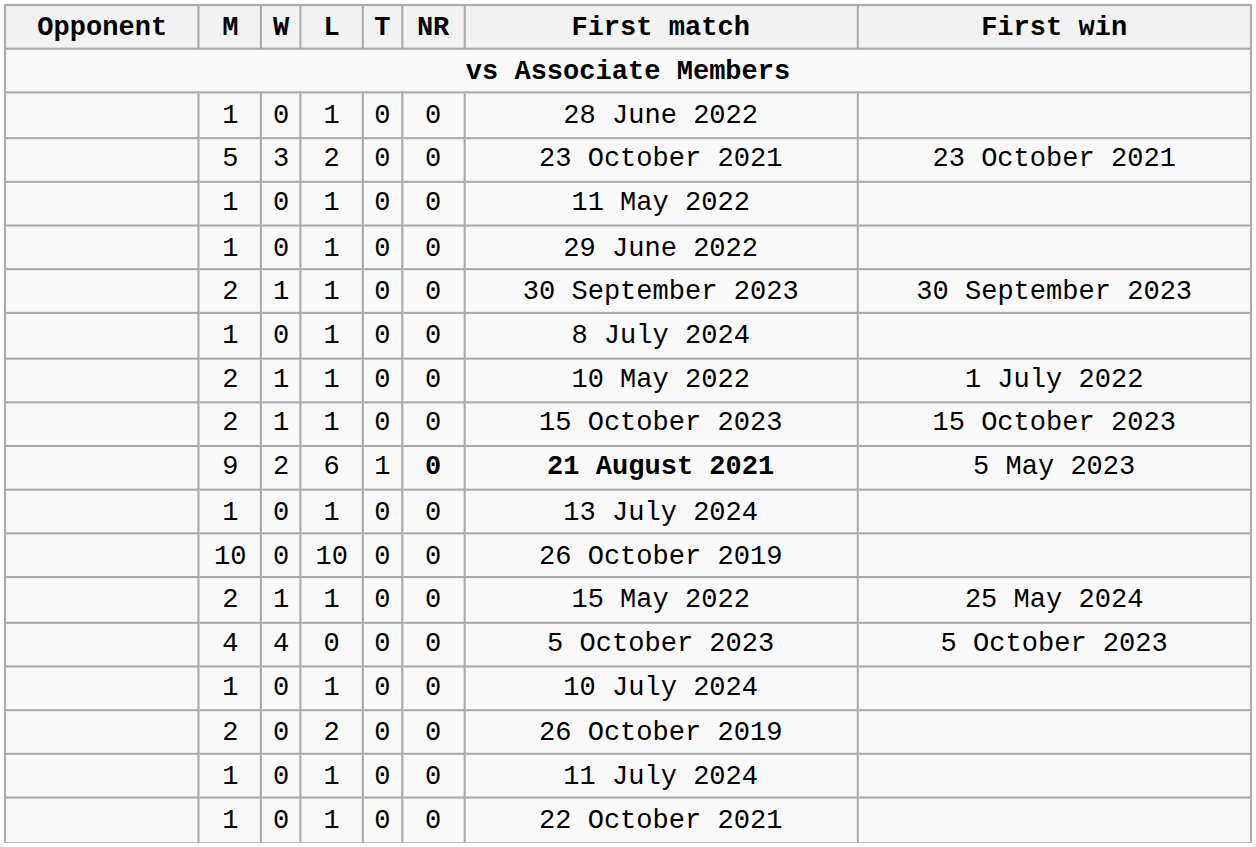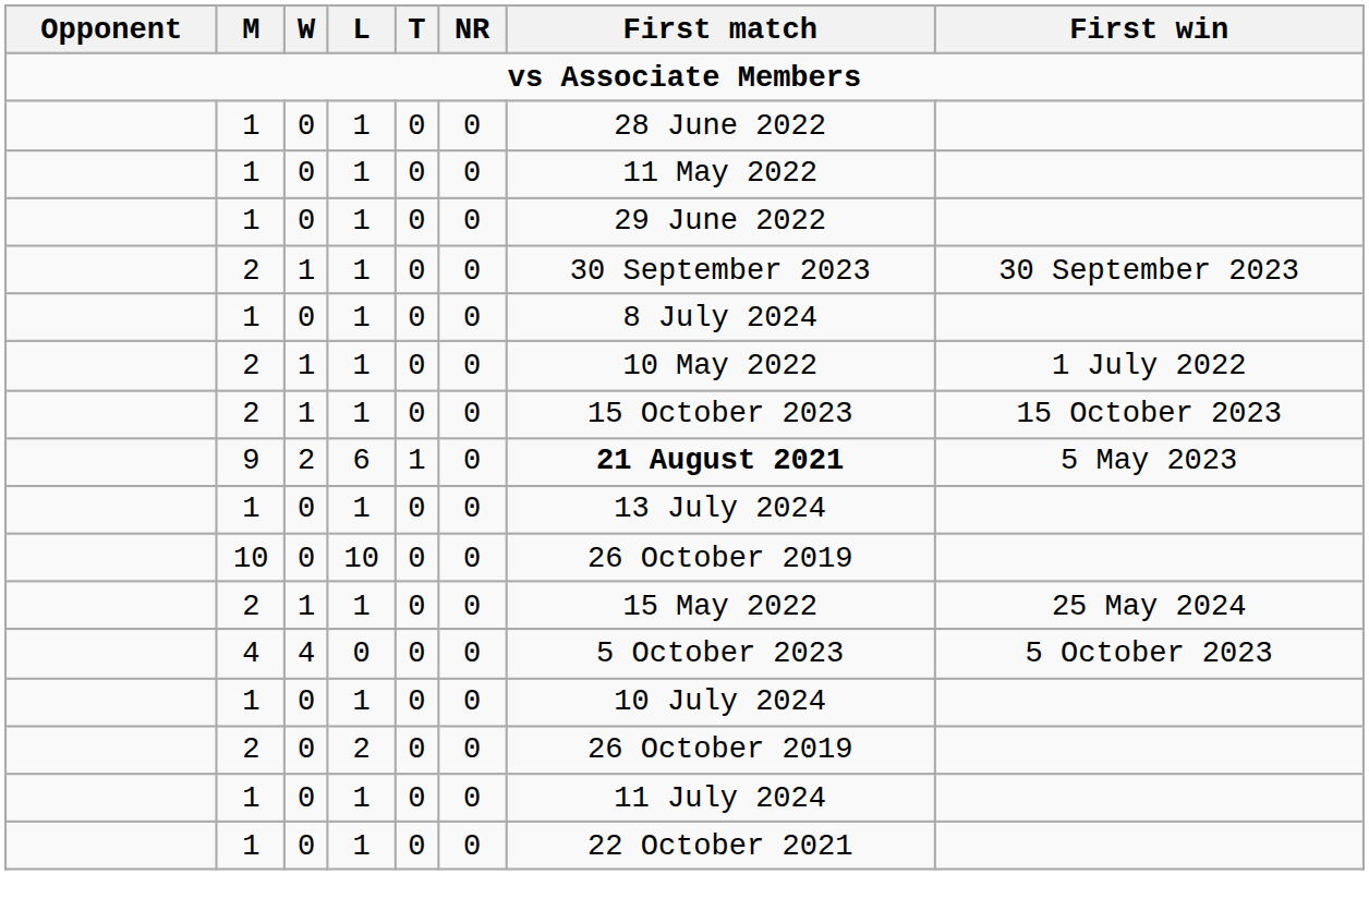 <table class="wikitable" style="text-align: center; width: 600px;">
 <tr>
 <th>Opponent</th>
 <th>M</th>
 <th>W</th>
 <th>L</th>
 <th>T</th>
 <th>NR</th>
 <th>First match</th>
 <th>First win</th>
 </tr>
 <tr>
 <td colspan="8" style="text-align:center;"><strong>vs Associate Members</strong></td>
 </tr>
 <tr>
 <td align=left></td>
 <td>1</td>
 <td>0</td>
 <td>1</td>
 <td>0</td>
 <td>0</td>
 <td>28 June 2022</td>
 <td></td>
-</tr>
-<tr>
-<td align=left></td>
-<td>5</td>
-<td>3</td>
-<td>2</td>
-<td>0</td>
-<td>0</td>
-<td>23 October 2021</td>
-<td>23 October 2021</td>
 </tr>
 <tr>
 <td align=left></td>
 <td>1</td>
 <td>0</td>
 <td>1</td>
 <td>0</td>
 <td>0</td>
 <td>11 May 2022</td>
 <td></td>
 </tr>
 <tr>
 <td align=left></td>
 <td>1</td>
 <td>0</td>
 <td>1</td>
 <td>0</td>
 <td>0</td>
 <td>29 June 2022</td>
 <td></td>
 </tr>
 <tr>
 <td align=left></td>
 <td>2</td>
 <td>1</td>
 <td>1</td>
 <td>0</td>
 <td>0</td>
 <td>30 September 2023</td>
 <td>30 September 2023</td>
 </tr>
 <tr>
 <td align=left></td>
 <td>1</td>
 <td>0</td>
 <td>1</td>
 <td>0</td>
 <td>0</td>
 <td>8 July 2024</td>
 <td></td>
 </tr>
 <tr>
 <td align=left></td>
 <td>2</td>
 <td>1</td>
 <td>1</td>
 <td>0</td>
 <td>0</td>
 <td>10 May 2022</td>
 <td>1 July 2022</td>
 </tr>
 <tr>
 <td align=left></td>
 <td>2</td>
 <td>1</td>
 <td>1</td>
 <td>0</td>
 <td>0</td>
 <td>15 October 2023</td>
 <td>15 October 2023</td>
 </tr>
 <tr>
 <td align=left></td>
 <td>9</td>
 <td>2</td>
 <td>6</td>
 <td>1</td>
-<td><strong>0</strong></td>
+<td>0</td>
 <td><strong>21 August 2021</strong></td>
 <td>5 May 2023</td>
 </tr>
 <tr>
 <td align=left></td>
 <td>1</td>
 <td>0</td>
 <td>1</td>
 <td>0</td>
 <td>0</td>
 <td>13 July 2024</td>
 <td></td>
 </tr>
 <tr>
 <td align=left></td>
 <td>10</td>
 <td>0</td>
 <td>10</td>
 <td>0</td>
 <td>0</td>
 <td>26 October 2019</td>
 <td></td>
 </tr>
 <tr>
 <td align=left></td>
 <td>2</td>
 <td>1</td>
 <td>1</td>
 <td>0</td>
 <td>0</td>
 <td>15 May 2022</td>
 <td>25 May 2024</td>
 </tr>
 <tr>
 <td align=left></td>
 <td>4</td>
 <td>4</td>
 <td>0</td>
 <td>0</td>
 <td>0</td>
 <td>5 October 2023</td>
 <td>5 October 2023</td>
 </tr>
 <tr>
 <td align=left></td>
 <td>1</td>
 <td>0</td>
 <td>1</td>
 <td>0</td>
 <td>0</td>
 <td>10 July 2024</td>
 <td></td>
 </tr>
 <tr>
 <td align=left></td>
 <td>2</td>
 <td>0</td>
 <td>2</td>
 <td>0</td>
 <td>0</td>
 <td>26 October 2019</td>
 <td></td>
 </tr>
 <tr>
 <td align=left></td>
 <td>1</td>
 <td>0</td>
 <td>1</td>
 <td>0</td>
 <td>0</td>
 <td>11 July 2024</td>
 <td></td>
 </tr>
 <tr>
 <td align=left></td>
 <td>1</td>
 <td>0</td>
 <td>1</td>
 <td>0</td>
 <td>0</td>
 <td>22 October 2021</td>
 <td></td>
 </tr>
 </table>
